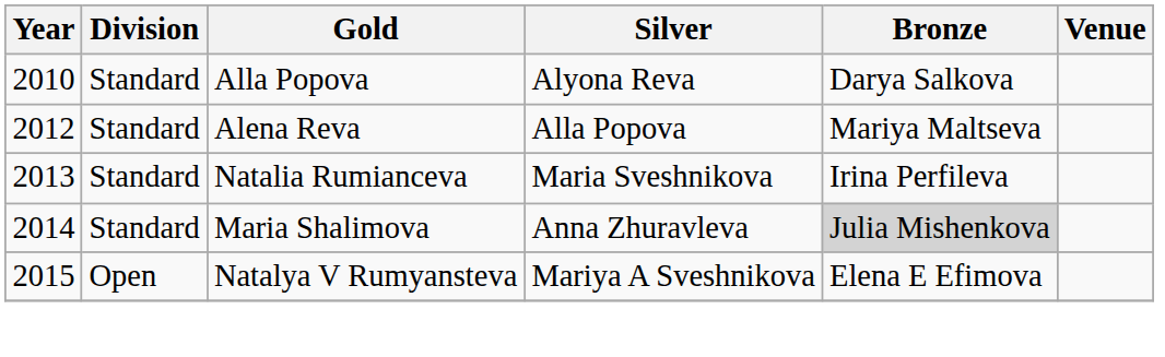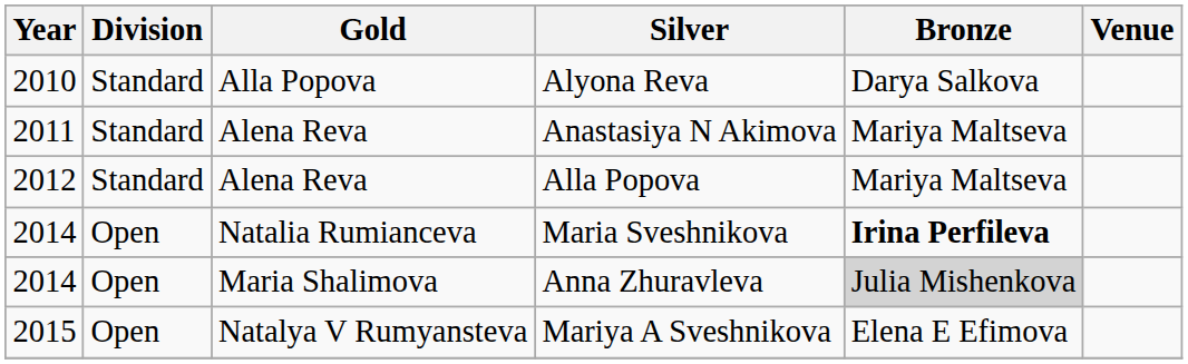 <table class="wikitable sortable" style="text-align: left;">
 <tr>
 <th>Year</th>
 <th>Division</th>
 <th> Gold</th>
 <th> Silver</th>
 <th> Bronze</th>
 <th>Venue</th>
 </tr>
 <tr>
 <td>2010</td>
 <td>Standard</td>
 <td> Alla Popova</td>
 <td> Alyona Reva</td>
 <td> Darya Salkova</td>
 <td></td>
 </tr>
 <tr>
+<td>2011</td>
+<td>Standard</td>
+<td> Alena Reva</td>
+<td> Anastasiya N Akimova</td>
+<td> Mariya Maltseva</td>
+<td></td>
+</tr>
+<tr>
 <td>2012</td>
 <td>Standard</td>
 <td> Alena Reva</td>
 <td> Alla Popova</td>
 <td> Mariya Maltseva</td>
 <td></td>
 </tr>
 <tr>
-<td>2013</td>
-<td>Standard</td>
+<td>2014</td>
+<td>Open</td>
 <td> Natalia Rumianceva</td>
 <td> Maria Sveshnikova</td>
-<td> Irina Perfileva</td>
+<td><strong> Irina Perfileva</strong></td>
 <td></td>
 </tr>
 <tr>
 <td>2014</td>
-<td>Standard</td>
+<td>Open</td>
 <td> Maria Shalimova</td>
 <td> Anna Zhuravleva</td>
 <td style="background: lightgrey;"> Julia Mishenkova</td>
 <td></td>
 </tr>
 <tr>
 <td>2015</td>
 <td>Open</td>
 <td> Natalya V Rumyansteva</td>
 <td> Mariya A Sveshnikova</td>
 <td> Elena E Efimova</td>
 <td></td>
 </tr>
 <tr>
 </tr>
 </table>
